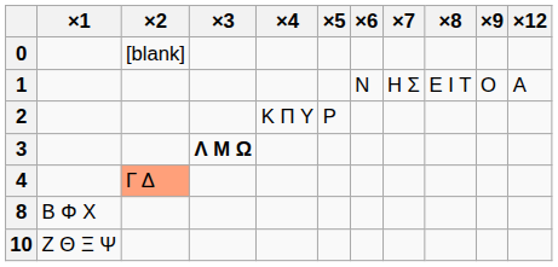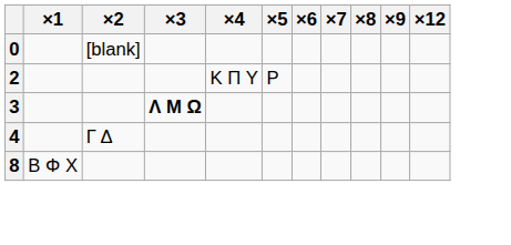 <table class="wikitable floatright">
 <tr>
 <th></th>
 <th>×1</th>
 <th>×2</th>
 <th>×3</th>
 <th>×4</th>
 <th>×5</th>
 <th>×6</th>
 <th>×7</th>
 <th>×8</th>
 <th>×9</th>
 <th>×12</th>
 </tr>
 <tr>
 <th>0</th>
 <td></td>
 <td>[blank]</td>
 <td></td>
 <td></td>
 <td></td>
 <td></td>
 <td></td>
 <td></td>
 <td></td>
 <td></td>
-</tr>
-<tr>
-<th>1</th>
-<td></td>
-<td></td>
-<td></td>
-<td></td>
-<td></td>
-<td>Ν</td>
-<td>Η Σ</td>
-<td>Ε Ι Τ</td>
-<td>Ο</td>
-<td>Α</td>
 </tr>
 <tr>
 <th>2</th>
 <td></td>
 <td></td>
 <td></td>
 <td>Κ Π Υ</td>
 <td>Ρ</td>
 <td></td>
 <td></td>
 <td></td>
 <td></td>
 <td></td>
 </tr>
 <tr>
 <th>3</th>
 <td></td>
 <td></td>
 <td><strong>Λ Μ Ω</strong></td>
 <td></td>
 <td></td>
 <td></td>
 <td></td>
 <td></td>
 <td></td>
 <td></td>
 </tr>
 <tr>
 <th>4</th>
 <td></td>
-<td style="background: lightsalmon;">Γ Δ</td>
+<td>Γ Δ</td>
 <td></td>
 <td></td>
 <td></td>
 <td></td>
 <td></td>
 <td></td>
 <td></td>
 <td></td>
 </tr>
 <tr>
 <th>8</th>
 <td>Β Φ Χ</td>
 <td></td>
 <td></td>
 <td></td>
 <td></td>
 <td></td>
 <td></td>
 <td></td>
 <td></td>
 <td></td>
 </tr>
-<tr>
-<th>10</th>
-<td>Ζ Θ Ξ Ψ</td>
-<td></td>
-<td></td>
-<td></td>
-<td></td>
-<td></td>
-<td></td>
-<td></td>
-<td></td>
-<td></td>
-</tr>
 </table>
